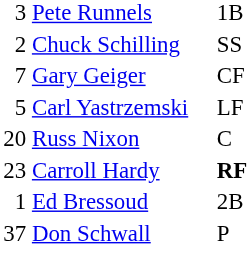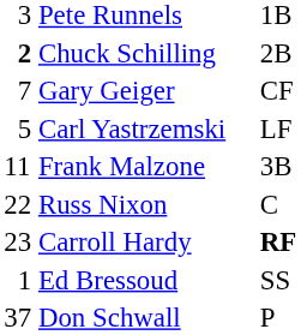 <table>
 <tr>
 <td>  3</td>
 <td><a href='#'>Pete Runnels</a></td>
 <td>1B</td>
 </tr>
 <tr>
-<td>  2</td>
+<td><strong>  2</strong></td>
 <td><a href='#'>Chuck Schilling</a></td>
-<td>SS</td>
+<td>2B</td>
 </tr>
 <tr>
 <td>  7</td>
 <td><a href='#'>Gary Geiger</a></td>
 <td>CF</td>
 </tr>
 <tr>
 <td>  5</td>
 <td><a href='#'>Carl Yastrzemski</a>    </td>
 <td>LF</td>
 </tr>
 <tr>
-<td>20</td>
+<td>11</td>
+<td><a href='#'>Frank Malzone</a></td>
+<td>3B</td>
+</tr>
+<tr>
+<td>22</td>
 <td><a href='#'>Russ Nixon</a></td>
 <td>C</td>
 </tr>
 <tr>
 <td>23</td>
 <td><a href='#'>Carroll Hardy</a></td>
 <td><strong>RF</strong></td>
 </tr>
 <tr>
 <td>  1</td>
 <td><a href='#'>Ed Bressoud</a></td>
-<td>2B</td>
+<td>SS</td>
 </tr>
 <tr>
 <td>37</td>
 <td><a href='#'>Don Schwall</a>    </td>
 <td>P</td>
 </tr>
 <tr>
 </tr>
 </table>
